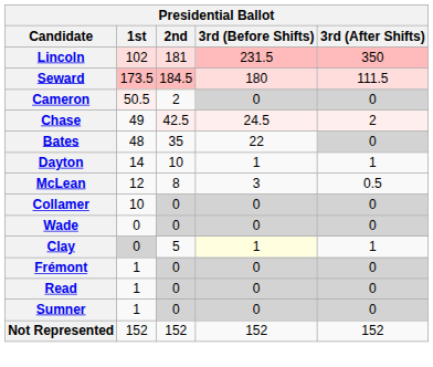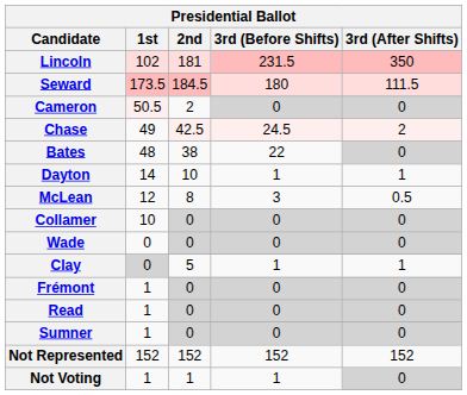 <table class="wikitable sortable" style="text-align:center">
 <tr>
 <th colspan="5"><strong>Presidential Ballot</strong></th>
 </tr>
 <tr>
 <th>Candidate</th>
 <th>1st</th>
 <th>2nd</th>
 <th>3rd (Before Shifts)</th>
 <th>3rd (After Shifts)</th>
 </tr>
 <tr>
 <th><a href='#'>Lincoln</a></th>
 <td style="background:#fdd;">102</td>
 <td style="background:#fdd;">181</td>
 <td style="background:#fbb;">231.5</td>
 <td style="background:#fbb;">350</td>
 </tr>
 <tr>
 <th><a href='#'>Seward</a></th>
 <td style="background:#fbb;">173.5</td>
 <td style="background:#fbb;">184.5</td>
 <td style="background:#fdd;">180</td>
 <td style="background:#fdd;">111.5</td>
 </tr>
 <tr>
 <th><a href='#'>Cameron</a></th>
 <td style="background:#fee;">50.5</td>
 <td>2</td>
 <td style="background:#d3d3d3">0</td>
 <td style="background:#d3d3d3">0</td>
 </tr>
 <tr>
 <th><a href='#'>Chase</a></th>
 <td>49</td>
 <td style="background:#fee;">42.5</td>
 <td style="background:#fee;">24.5</td>
 <td style="background:#fee;">2</td>
 </tr>
 <tr>
 <th><a href='#'>Bates</a></th>
 <td>48</td>
-<td>35</td>
+<td>38</td>
 <td>22</td>
 <td style="background:#d3d3d3">0</td>
 </tr>
 <tr>
 <th><a href='#'>Dayton</a></th>
 <td>14</td>
 <td>10</td>
 <td>1</td>
 <td>1</td>
 </tr>
 <tr>
 <th><a href='#'>McLean</a></th>
 <td>12</td>
 <td>8</td>
 <td>3</td>
 <td>0.5</td>
 </tr>
 <tr>
 <th><a href='#'>Collamer</a></th>
 <td>10</td>
 <td style="background:#d3d3d3">0</td>
 <td style="background:#d3d3d3">0</td>
 <td style="background:#d3d3d3">0</td>
 </tr>
 <tr>
 <th><a href='#'>Wade</a></th>
 <td>0</td>
 <td style="background:#d3d3d3">0</td>
 <td style="background:#d3d3d3">0</td>
 <td style="background:#d3d3d3">0</td>
 </tr>
 <tr>
 <th><a href='#'>Clay</a></th>
 <td style="background:#d3d3d3">0</td>
 <td>5</td>
-<td style="background: lightyellow;">1</td>
+<td>1</td>
 <td>1</td>
 </tr>
 <tr>
 <th><a href='#'>Frémont</a></th>
 <td>1</td>
 <td style="background:#d3d3d3">0</td>
 <td style="background:#d3d3d3">0</td>
 <td style="background:#d3d3d3">0</td>
 </tr>
 <tr>
 <th><a href='#'>Read</a></th>
 <td>1</td>
 <td style="background:#d3d3d3">0</td>
 <td style="background:#d3d3d3">0</td>
 <td style="background:#d3d3d3">0</td>
 </tr>
 <tr>
 <th><a href='#'>Sumner</a></th>
 <td>1</td>
 <td style="background:#d3d3d3">0</td>
 <td style="background:#d3d3d3">0</td>
 <td style="background:#d3d3d3">0</td>
 </tr>
 <tr>
 <th>Not Represented</th>
 <td>152</td>
 <td>152</td>
 <td>152</td>
 <td>152</td>
 </tr>
+<tr>
+<th>Not Voting</th>
+<td>1</td>
+<td>1</td>
+<td>1</td>
+<td style="background:#d3d3d3">0</td>
+</tr>
 </table>
